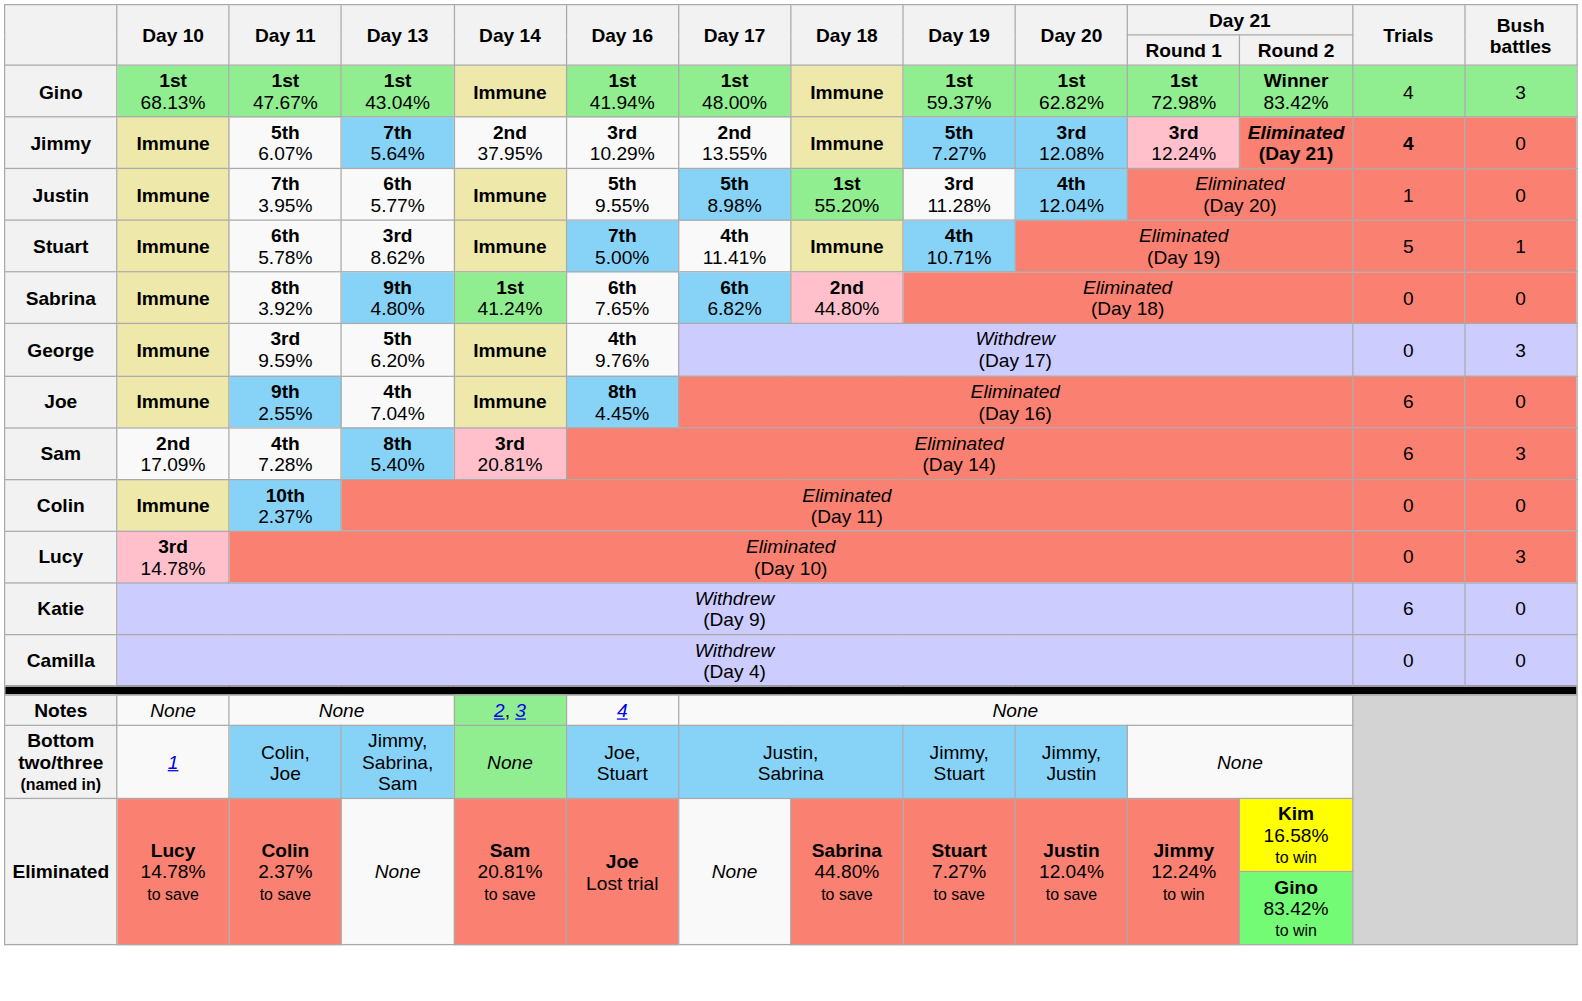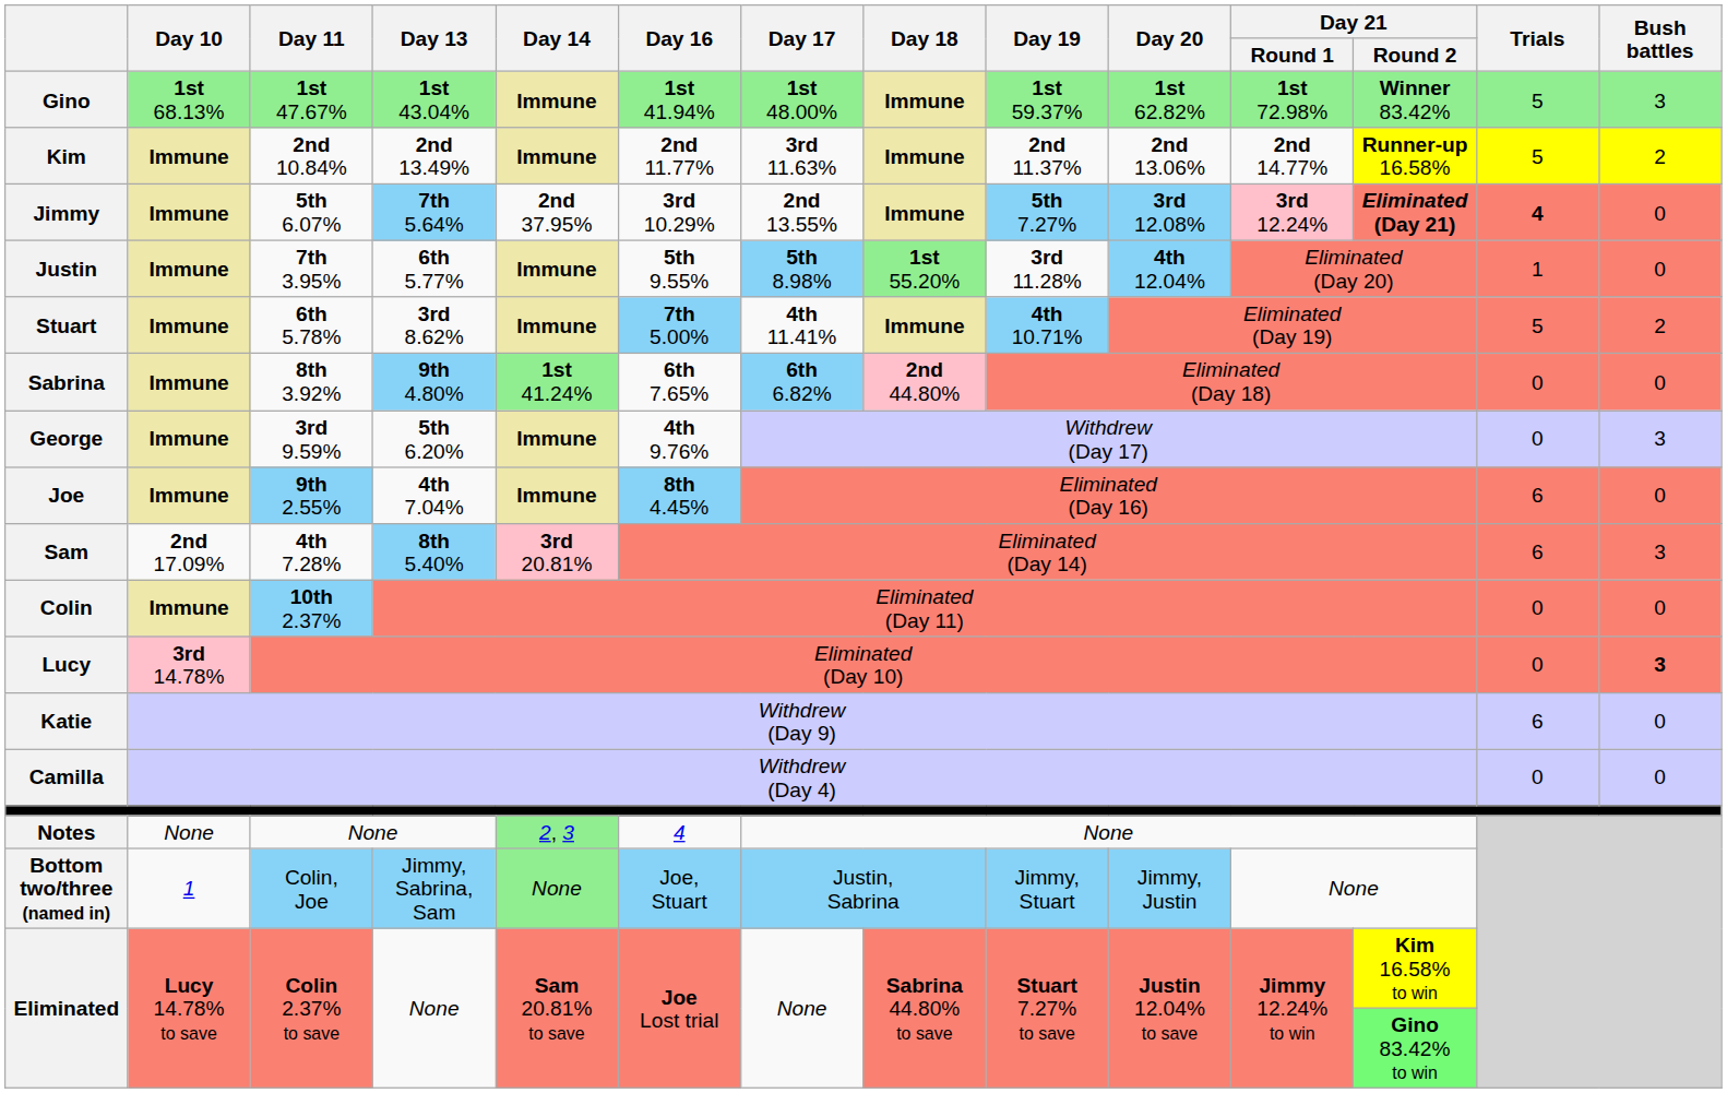 <table class="wikitable" style="text-align:center; width=100%; font-size:95%">
 <tr>
 <th style="width:7%" rowspan=2></th>
 <th style="width:7%" rowspan=2>Day 10</th>
 <th style="width:7%" rowspan=2>Day 11</th>
 <th style="width:7%" rowspan=2>Day 13</th>
 <th style="width:7%" rowspan=2>Day 14</th>
 <th style="width:7%" rowspan=2>Day 16</th>
 <th style="width:7%" rowspan=2>Day 17</th>
 <th style="width:7%" rowspan=2>Day 18</th>
 <th style="width:7%" rowspan=2>Day 19</th>
 <th style="width:7%" rowspan=2>Day 20</th>
 <th style="width:7%" colspan=2>Day 21</th>
 <th style="width:7%" rowspan=2>Trials</th>
 <th style="width:7%" rowspan=2>Bush<br>battles</th>
 </tr>
 <tr>
 <th style="width:7%">Round 1</th>
 <th style="width:7%">Round 2</th>
 </tr>
 <tr>
 <th scope=row>Gino</th>
 <td style="background:lightgreen"><strong>1st</strong><br>68.13%</td>
 <td style="background:lightgreen"><strong>1st</strong><br>47.67%</td>
 <td style="background:lightgreen"><strong>1st</strong><br>43.04%</td>
 <td style="background:#EEE8AA;"><strong>Immune</strong></td>
 <td style="background:lightgreen"><strong>1st</strong><br>41.94%</td>
 <td style="background:lightgreen"><strong>1st</strong><br>48.00%</td>
 <td style="background:#EEE8AA;"><strong>Immune</strong></td>
 <td style="background:lightgreen"><strong>1st</strong><br>59.37%</td>
 <td style="background:lightgreen"><strong>1st</strong><br>62.82%</td>
 <td style="background:lightgreen"><strong>1st</strong><br>72.98%</td>
 <td style="background:lightgreen;"><strong>Winner</strong><br>83.42%</td>
-<td style="background:lightgreen">4</td>
+<td style="background:lightgreen">5</td>
 <td style="background:lightgreen">3</td>
+</tr>
+<tr>
+<th scope=row>Kim</th>
+<td style="background:#EEE8AA;"><strong>Immune</strong></td>
+<td><strong>2nd</strong><br>10.84%</td>
+<td><strong>2nd </strong><br>13.49%</td>
+<td style="background:#EEE8AA;"><strong>Immune</strong></td>
+<td><strong>2nd </strong><br>11.77%</td>
+<td><strong>3rd </strong><br>11.63%</td>
+<td style="background:#EEE8AA;"><strong>Immune</strong></td>
+<td><strong>2nd </strong><br>11.37%</td>
+<td><strong>2nd </strong><br>13.06%</td>
+<td><strong>2nd </strong><br>14.77%</td>
+<td style="background:yellow;"><strong>Runner-up</strong><br>16.58%</td>
+<td style="background:yellow">5</td>
+<td style="background:yellow">2</td>
 </tr>
 <tr>
 <th scope=row>Jimmy</th>
 <td style="background:#EEE8AA;"><strong>Immune</strong></td>
 <td><strong>5th</strong><br>6.07%</td>
 <td style="background:#87D3F8"><strong>7th </strong><br>5.64%</td>
 <td><strong>2nd </strong><br>37.95%</td>
 <td><strong>3rd </strong><br>10.29%</td>
 <td><strong>2nd </strong><br>13.55%</td>
 <td style="background:#EEE8AA;"><strong>Immune</strong></td>
 <td style="background:#87D3F8"><strong>5th </strong><br>7.27%</td>
 <td style="background:#87D3F8"><strong>3rd </strong><br>12.08%</td>
 <td style="background:pink;"><strong>3rd</strong><br>12.24%</td>
 <td style="background:salmon;"><strong><em>Eliminated</em><br>(Day 21)</strong></td>
 <td style="background:salmon;"><strong>4</strong></td>
 <td style="background:salmon;">0</td>
 </tr>
 <tr>
 <th scope=row>Justin</th>
 <td style="background:#EEE8AA;"><strong>Immune</strong></td>
 <td><strong>7th </strong><br>3.95%</td>
 <td><strong>6th </strong><br>5.77%</td>
 <td style="background:#EEE8AA;"><strong>Immune</strong></td>
 <td><strong>5th </strong><br>9.55%</td>
 <td style="background:#87D3F8"><strong>5th </strong><br>8.98%</td>
 <td style="background:lightgreen"><strong>1st </strong><br>55.20%</td>
 <td><strong>3rd </strong><br>11.28%</td>
 <td style="background:#87D3F8"><strong>4th </strong><br>12.04%</td>
 <td style="background:salmon;" colspan="2"><em>Eliminated</em><br>(Day 20)</td>
 <td style="background:salmon;">1</td>
 <td style="background:salmon;">0</td>
 </tr>
 <tr>
 <th scope=row>Stuart</th>
 <td style="background:#EEE8AA;"><strong>Immune</strong></td>
 <td><strong>6th</strong><br>5.78%</td>
 <td><strong>3rd </strong><br>8.62%</td>
 <td style="background:#EEE8AA;"><strong>Immune</strong></td>
 <td style="background:#87D3F8"><strong>7th </strong><br>5.00%</td>
 <td><strong>4th </strong><br>11.41%</td>
 <td style="background:#EEE8AA;"><strong>Immune</strong></td>
 <td style="background:#87D3F8"><strong>4th </strong><br>10.71%</td>
 <td style="background:salmon;" colspan="3"><em>Eliminated</em><br>(Day 19)</td>
 <td style="background:salmon;">5</td>
-<td style="background:salmon;">1</td>
+<td style="background:salmon;">2</td>
 </tr>
 <tr>
 <th scope=row>Sabrina</th>
 <td style="background:#EEE8AA;"><strong>Immune</strong></td>
 <td><strong>8th</strong><br>3.92%</td>
 <td style="background:#87D3F8"><strong>9th </strong><br>4.80%</td>
 <td style="background:lightgreen"><strong>1st</strong><br>41.24%</td>
 <td><strong>6th </strong><br>7.65%</td>
 <td style="background:#87D3F8"><strong>6th </strong><br>6.82%</td>
 <td style="background:pink;"><strong>2nd </strong><br>44.80%</td>
 <td style="background:salmon;" colspan="4"><em>Eliminated</em><br>(Day 18)</td>
 <td style="background:salmon;">0</td>
 <td style="background:salmon;">0</td>
 </tr>
 <tr>
 <th scope=row>George</th>
 <td style="background:#EEE8AA;"><strong>Immune</strong></td>
 <td><strong>3rd</strong><br>9.59%</td>
 <td><strong>5th </strong><br>6.20%</td>
 <td style="background:#EEE8AA;"><strong>Immune</strong></td>
 <td><strong>4th </strong><br>9.76%</td>
 <td style="background:#ccf" colspan=6><em>Withdrew</em><br>(Day 17)</td>
 <td style="background:#ccf">0</td>
 <td style="background:#ccf">3</td>
 </tr>
 <tr>
 <th scope=row>Joe</th>
 <td style="background:#EEE8AA;"><strong>Immune</strong></td>
 <td style="background:#87D3F8"><strong>9th</strong><br>2.55%</td>
 <td><strong>4th </strong><br>7.04%</td>
 <td style="background:#EEE8AA;"><strong>Immune</strong></td>
 <td style="background:#87D3F8"><strong>8th </strong><br>4.45%</td>
 <td style="background:salmon;" colspan="6"><em>Eliminated</em><br>(Day 16)</td>
 <td style="background:salmon;">6</td>
 <td style="background:salmon;">0</td>
 </tr>
 <tr>
 <th scope=row>Sam</th>
 <td><strong>2nd </strong><br>17.09%</td>
 <td><strong>4th</strong><br>7.28%</td>
 <td style="background:#87D3F8"><strong>8th </strong><br>5.40%</td>
 <td style="background:pink;"><strong>3rd </strong><br>20.81%</td>
 <td style="background:salmon;" colspan="7"><em>Eliminated</em><br>(Day 14)</td>
 <td style="background:salmon;">6</td>
 <td style="background:salmon;">3</td>
 </tr>
 <tr>
 <th scope=row>Colin</th>
 <td style="background:#EEE8AA;"><strong>Immune</strong></td>
 <td style="background:#87D3F8"><strong>10th </strong><br>2.37%</td>
 <td style="background:salmon;" colspan="9"><em>Eliminated</em><br>(Day 11)</td>
 <td style="background:salmon;">0</td>
 <td style="background:salmon;">0</td>
 </tr>
 <tr>
 <th scope=row>Lucy</th>
 <td style="background:pink;"><strong>3rd</strong><br>14.78%</td>
 <td style="background:salmon;" colspan="10"><em>Eliminated</em><br>(Day 10)</td>
 <td style="background:salmon;">0</td>
-<td style="background:salmon;">3</td>
+<td style="background:salmon;"><strong>3</strong></td>
 </tr>
 <tr>
 <th scope=row>Katie</th>
 <td style="background:#ccf" colspan=11><em>Withdrew</em><br>(Day 9)</td>
 <td style="background:#ccf">6</td>
 <td style="background:#ccf">0</td>
 </tr>
 <tr>
 <th scope=row>Camilla</th>
 <td style="background:#ccf" colspan=11><em>Withdrew</em><br>(Day 4)</td>
 <td style="background:#ccf">0</td>
 <td style="background:#ccf">0</td>
 </tr>
 <tr>
 <td style="background:#000;" colspan="14"></td>
 </tr>
 <tr>
 <th scope=row>Notes</th>
 <td><em>None</em></td>
 <td colspan="2"><em>None</em></td>
 <td style="background: lightgreen;"><em><cite><a href='#'>2</a></cite></em>, <em><cite><a href='#'>3</a></cite></em></td>
 <td><em><cite><a href='#'>4</a></cite></em></td>
 <td colspan="6"><em>None</em></td>
 <td rowspan=4 colspan=2 style="background:lightgrey;"></td>
 </tr>
 <tr Joe & Stuart Faced Againist Eachother in a Trial (Jungle Jail) And The Loser Had To Exit The Jungle, Who Was Joe>
 <th scope=row>Bottom two/three<br><small>(named in)</small></th>
 <td><em><cite><a href='#'>1</a></cite></em></td>
 <td style="background:#87D3F8">Colin,<br>Joe</td>
 <td style="background:#87D3F8">Jimmy,<br>Sabrina,<br>Sam</td>
 <td style="background: lightgreen;"><em>None</em></td>
 <td style="background:#87D3F8">Joe,<br>Stuart</td>
 <td style="background:#87D3F8" colspan=2>Justin,<br>Sabrina</td>
 <td style="background:#87D3F8">Jimmy,<br>Stuart</td>
 <td style="background:#87D3F8">Jimmy,<br>Justin</td>
 <td colspan=2><em>None</em></td>
 </tr>
 <tr>
 <th scope=row rowspan="2">Eliminated</th>
 <td style="background:salmon;" rowspan="2"><strong>Lucy</strong><br>14.78%<br><small>to save</small></td>
 <td style="background:salmon;" rowspan="2"><strong>Colin</strong><br>2.37%<br><small>to save</small></td>
 <td rowspan="2"><em>None</em></td>
 <td style="background:salmon;" rowspan="2"><strong>Sam</strong><br>20.81%<br><small>to save</small></td>
 <td style="background:salmon;" rowspan="2"><strong>Joe</strong><br>Lost trial</td>
 <td rowspan="2"><em>None</em></td>
 <td style="background:salmon;" rowspan="2"><strong>Sabrina</strong><br>44.80%<br><small>to save</small></td>
 <td style="background:salmon;" rowspan="2"><strong>Stuart</strong><br>7.27%<br><small>to save</small></td>
 <td style="background:salmon;" rowspan="2"><strong>Justin</strong><br>12.04%<br><small>to save</small></td>
 <td style="background:salmon;" rowspan="2"><strong>Jimmy</strong><br>12.24%<br><small>to win</small></td>
 <td style="background:yellow"><strong>Kim</strong><br>16.58%<br><small>to win</small></td>
 </tr>
 <tr>
 <td style="background:#73FB76"><strong>Gino</strong><br>83.42%<br><small>to win</small></td>
 </tr>
 </table>
